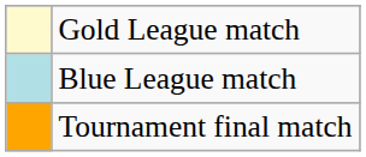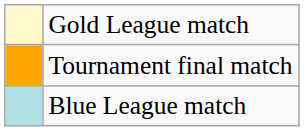 <table class="wikitable" style="margin: 0 auto">
 <tr>
 <td style="background: lemonchiffon; width: 1em"> </td>
 <td>Gold League match</td>
 </tr>
 <tr>
+<td style="background: orange"> </td>
+<td>Tournament final match</td>
+</tr>
+<tr>
 <td style="background: powderblue"> </td>
 <td>Blue League match</td>
 </tr>
-<tr>
-<td style="background: orange"> </td>
-<td>Tournament final match</td>
-</tr>
 </table>
